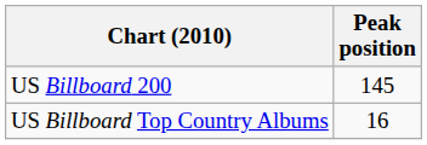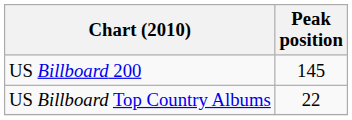 <table class="wikitable">
 <tr>
 <th>Chart (2010)</th>
 <th>Peak<br>position</th>
 </tr>
 <tr>
 <td>US <a href='#'><em>Billboard</em> 200</a></td>
 <td align="center">145</td>
 </tr>
 <tr>
 <td>US <em>Billboard</em> <a href='#'>Top Country Albums</a></td>
-<td align="center">16</td>
+<td align="center">22</td>
 </tr>
 <tr>
 </tr>
 </table>
